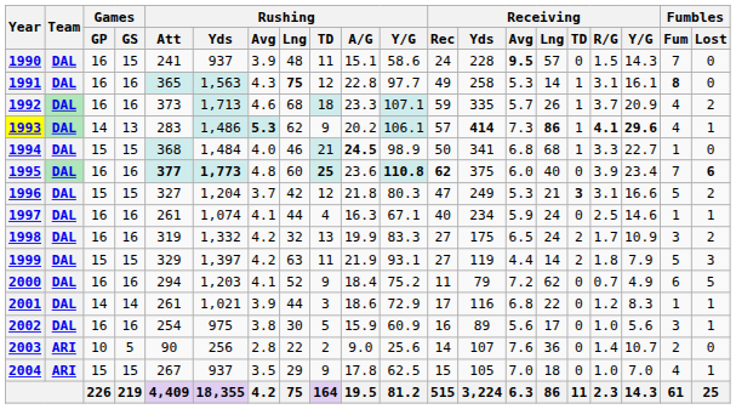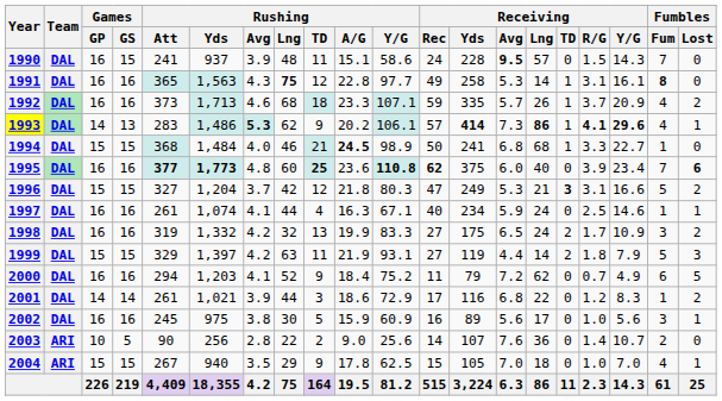 <table class=wikitable style="text-align:center;">
 <tr>
 <th rowspan="2">Year</th>
 <th rowspan="2">Team</th>
 <th colspan="2">Games</th>
 <th colspan="7">Rushing</th>
 <th colspan="7">Receiving</th>
 <th colspan="2">Fumbles</th>
 </tr>
 <tr>
 <th>GP</th>
 <th>GS</th>
 <th>Att</th>
 <th>Yds</th>
 <th>Avg</th>
 <th>Lng</th>
 <th>TD</th>
 <th>A/G</th>
 <th>Y/G</th>
 <th>Rec</th>
 <th>Yds</th>
 <th>Avg</th>
 <th>Lng</th>
 <th>TD</th>
 <th>R/G</th>
 <th>Y/G</th>
 <th>Fum</th>
 <th>Lost</th>
 </tr>
 <tr>
 <th><a href='#'>1990</a></th>
 <th><a href='#'>DAL</a></th>
 <td>16</td>
 <td>15</td>
 <td>241</td>
 <td>937</td>
 <td>3.9</td>
 <td>48</td>
 <td>11</td>
 <td>15.1</td>
 <td>58.6</td>
 <td>24</td>
 <td>228</td>
 <td><strong>9.5</strong></td>
 <td>57</td>
 <td>0</td>
 <td>1.5</td>
 <td>14.3</td>
 <td>7</td>
 <td>0</td>
 </tr>
 <tr>
 <th><a href='#'>1991</a></th>
 <th><a href='#'>DAL</a></th>
 <td>16</td>
 <td>16</td>
 <td style="background:#cfecec">365</td>
 <td style="background:#cfecec;">1,563</td>
 <td>4.3</td>
 <td><strong>75</strong></td>
 <td>12</td>
 <td>22.8</td>
 <td>97.7</td>
 <td>49</td>
 <td>258</td>
 <td>5.3</td>
 <td>14</td>
 <td>1</td>
 <td>3.1</td>
 <td>16.1</td>
 <td><strong>8</strong></td>
 <td>0</td>
 </tr>
 <tr>
 <th><a href='#'>1992</a></th>
 <th style="background:#afe6ba;"><a href='#'>DAL</a></th>
 <td>16</td>
 <td>16</td>
 <td>373</td>
 <td style="background:#cfecec;">1,713</td>
 <td>4.6</td>
 <td>68</td>
 <td style="background:#cfecec;">18</td>
 <td>23.3</td>
 <td style="background:#cfecec;">107.1</td>
 <td>59</td>
 <td>335</td>
 <td>5.7</td>
 <td>26</td>
 <td>1</td>
 <td>3.7</td>
 <td>20.9</td>
 <td>4</td>
 <td>2</td>
 </tr>
 <tr>
 <th style="background:#ffff00;"><a href='#'>1993</a></th>
 <th style="background:#afe6ba;"><a href='#'>DAL</a></th>
 <td>14</td>
 <td>13</td>
 <td>283</td>
 <td style="background:#cfecec;">1,486</td>
 <td style="background:#cfecec;"><strong>5.3</strong></td>
 <td>62</td>
 <td>9</td>
 <td>20.2</td>
 <td style="background:#cfecec;">106.1</td>
 <td>57</td>
 <td><strong>414</strong></td>
 <td>7.3</td>
 <td><strong>86</strong></td>
 <td>1</td>
 <td><strong>4.1</strong></td>
 <td><strong>29.6</strong></td>
 <td>4</td>
 <td>1</td>
 </tr>
 <tr>
 <th><a href='#'>1994</a></th>
 <th><a href='#'>DAL</a></th>
 <td>15</td>
 <td>15</td>
 <td style="background:#cfecec;">368</td>
 <td>1,484</td>
 <td>4.0</td>
 <td>46</td>
 <td style="background:#cfecec;">21</td>
 <td><strong>24.5</strong></td>
 <td>98.9</td>
 <td>50</td>
-<td>341</td>
+<td>241</td>
 <td>6.8</td>
 <td>68</td>
 <td>1</td>
 <td>3.3</td>
 <td>22.7</td>
 <td>1</td>
 <td>0</td>
 </tr>
 <tr>
 <th><a href='#'>1995</a></th>
 <th style="background:#afe6ba;"><a href='#'>DAL</a></th>
 <td>16</td>
 <td>16</td>
 <td style="background:#cfecec;"><strong>377</strong></td>
 <td style="background:#cfecec;"><strong>1,773</strong></td>
 <td>4.8</td>
 <td>60</td>
 <td style="background:#cfecec;"><strong>25</strong></td>
 <td>23.6</td>
 <td style="background:#cfecec;"><strong>110.8</strong></td>
 <td><strong>62</strong></td>
 <td>375</td>
 <td>6.0</td>
 <td>40</td>
 <td>0</td>
 <td>3.9</td>
 <td>23.4</td>
 <td>7</td>
 <td><strong>6</strong></td>
 </tr>
 <tr>
 <th><a href='#'>1996</a></th>
 <th><a href='#'>DAL</a></th>
 <td>15</td>
 <td>15</td>
 <td>327</td>
 <td>1,204</td>
 <td>3.7</td>
 <td>42</td>
 <td>12</td>
 <td>21.8</td>
 <td>80.3</td>
 <td>47</td>
 <td>249</td>
 <td>5.3</td>
 <td>21</td>
 <td><strong>3</strong></td>
 <td>3.1</td>
 <td>16.6</td>
 <td>5</td>
 <td>2</td>
 </tr>
 <tr>
 <th><a href='#'>1997</a></th>
 <th><a href='#'>DAL</a></th>
 <td>16</td>
 <td>16</td>
 <td>261</td>
 <td>1,074</td>
 <td>4.1</td>
 <td>44</td>
 <td>4</td>
 <td>16.3</td>
 <td>67.1</td>
 <td>40</td>
 <td>234</td>
 <td>5.9</td>
 <td>24</td>
 <td>0</td>
 <td>2.5</td>
 <td>14.6</td>
 <td>1</td>
 <td>1</td>
 </tr>
 <tr>
 <th><a href='#'>1998</a></th>
 <th><a href='#'>DAL</a></th>
 <td>16</td>
 <td>16</td>
 <td>319</td>
 <td>1,332</td>
 <td>4.2</td>
 <td>32</td>
 <td>13</td>
 <td>19.9</td>
 <td>83.3</td>
 <td>27</td>
 <td>175</td>
 <td>6.5</td>
 <td>24</td>
 <td>2</td>
 <td>1.7</td>
 <td>10.9</td>
 <td>3</td>
 <td>2</td>
 </tr>
 <tr>
 <th><a href='#'>1999</a></th>
 <th><a href='#'>DAL</a></th>
 <td>15</td>
 <td>15</td>
 <td>329</td>
 <td>1,397</td>
 <td>4.2</td>
 <td>63</td>
 <td>11</td>
 <td>21.9</td>
 <td>93.1</td>
 <td>27</td>
 <td>119</td>
 <td>4.4</td>
 <td>14</td>
 <td>2</td>
 <td>1.8</td>
 <td>7.9</td>
 <td>5</td>
 <td>3</td>
 </tr>
 <tr>
 <th><a href='#'>2000</a></th>
 <th><a href='#'>DAL</a></th>
 <td>16</td>
 <td>16</td>
 <td>294</td>
 <td>1,203</td>
 <td>4.1</td>
 <td>52</td>
 <td>9</td>
 <td>18.4</td>
 <td>75.2</td>
 <td>11</td>
 <td>79</td>
 <td>7.2</td>
 <td>62</td>
 <td>0</td>
 <td>0.7</td>
 <td>4.9</td>
 <td>6</td>
 <td>5</td>
 </tr>
 <tr>
 <th><a href='#'>2001</a></th>
 <th><a href='#'>DAL</a></th>
 <td>14</td>
 <td>14</td>
 <td>261</td>
 <td>1,021</td>
 <td>3.9</td>
 <td>44</td>
 <td>3</td>
 <td>18.6</td>
 <td>72.9</td>
 <td>17</td>
 <td>116</td>
 <td>6.8</td>
 <td>22</td>
 <td>0</td>
 <td>1.2</td>
 <td>8.3</td>
 <td>1</td>
-<td>1</td>
+<td>2</td>
 </tr>
 <tr>
 <th><a href='#'>2002</a></th>
 <th><a href='#'>DAL</a></th>
 <td>16</td>
 <td>16</td>
-<td>254</td>
+<td>245</td>
 <td>975</td>
 <td>3.8</td>
 <td>30</td>
 <td>5</td>
 <td>15.9</td>
 <td>60.9</td>
 <td>16</td>
 <td>89</td>
 <td>5.6</td>
 <td>17</td>
 <td>0</td>
 <td>1.0</td>
 <td>5.6</td>
 <td>3</td>
 <td>1</td>
 </tr>
 <tr>
 <th><a href='#'>2003</a></th>
 <th><a href='#'>ARI</a></th>
 <td>10</td>
 <td>5</td>
 <td>90</td>
 <td>256</td>
 <td>2.8</td>
 <td>22</td>
 <td>2</td>
 <td>9.0</td>
 <td>25.6</td>
 <td>14</td>
 <td>107</td>
 <td>7.6</td>
 <td>36</td>
 <td>0</td>
 <td>1.4</td>
 <td>10.7</td>
 <td>2</td>
 <td>0</td>
 </tr>
 <tr>
 <th><a href='#'>2004</a></th>
 <th><a href='#'>ARI</a></th>
 <td>15</td>
 <td>15</td>
 <td>267</td>
-<td>937</td>
+<td>940</td>
 <td>3.5</td>
 <td>29</td>
 <td>9</td>
 <td>17.8</td>
 <td>62.5</td>
 <td>15</td>
 <td>105</td>
 <td>7.0</td>
 <td>18</td>
 <td>0</td>
 <td>1.0</td>
 <td>7.0</td>
 <td>4</td>
 <td>1</td>
 </tr>
 <tr>
 <th colspan="2"></th>
 <th>226</th>
 <th>219</th>
 <th style="background:#e0cef2;">4,409</th>
 <th style="background:#e0cef2;">18,355</th>
 <th>4.2</th>
 <th>75</th>
 <th style="background:#e0cef2;">164</th>
 <th>19.5</th>
 <th>81.2</th>
 <th>515</th>
 <th>3,224</th>
 <th>6.3</th>
 <th>86</th>
 <th>11</th>
 <th>2.3</th>
 <th>14.3</th>
 <th>61</th>
 <th>25</th>
 </tr>
 </table>
